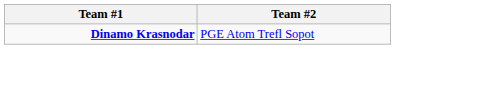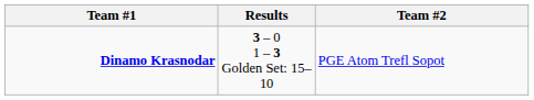 <table class="wikitable" style="border-collapse: collapse;">
 <tr>
 <th align="right" width="240">Team #1</th>
+<th>  Results  </th>
 <th align="left" width="240">Team #2</th>
 </tr>
 <tr>
 <td align="right"><strong><a href='#'>Dinamo Krasnodar</a></strong> </td>
+<td align="center"><strong>3</strong> – 0  <br> 1 – <strong>3</strong><br> Golden Set: 15–10</td>
 <td> <a href='#'>PGE Atom Trefl Sopot</a></td>
 </tr>
 </table>
